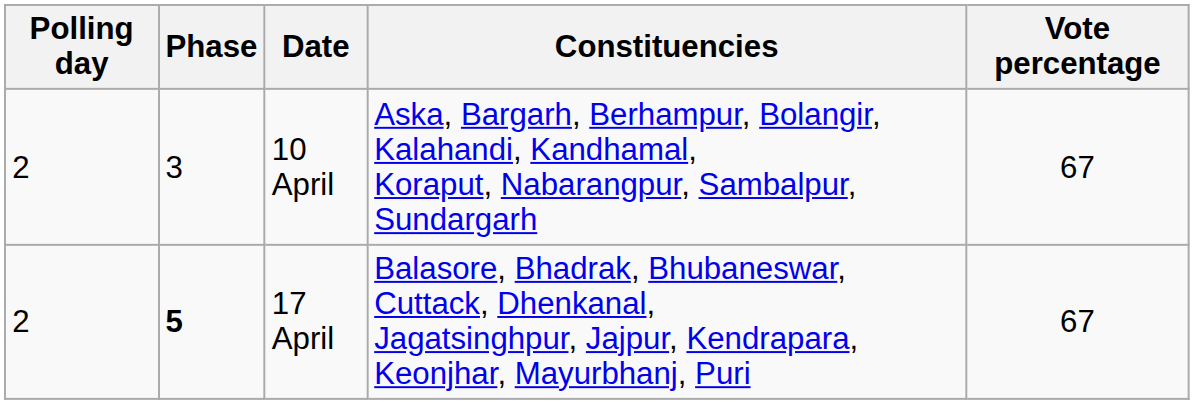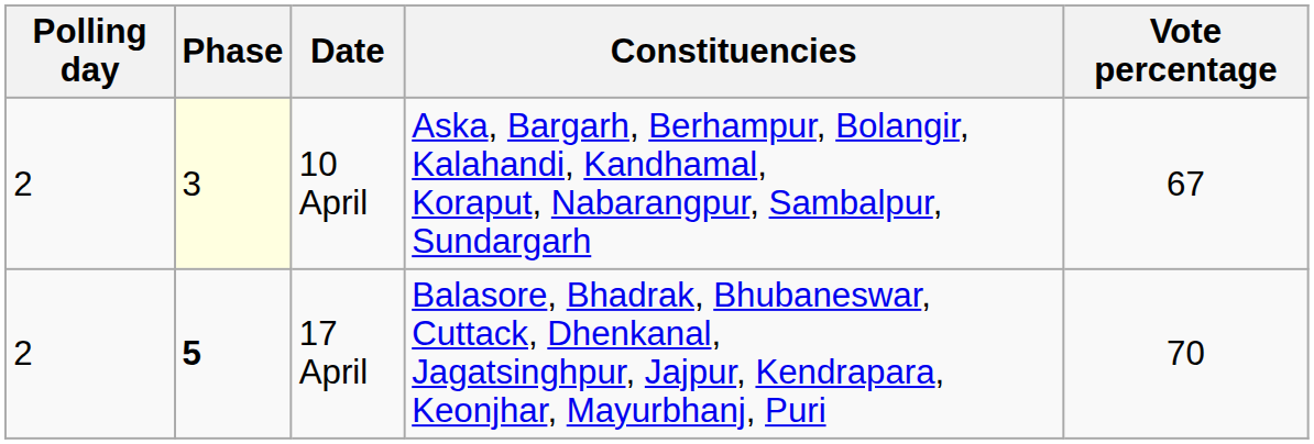 <table class="wikitable sortable">
 <tr>
 <th>Polling day</th>
 <th>Phase</th>
 <th>Date</th>
 <th>Constituencies</th>
 <th>Vote percentage</th>
 </tr>
 <tr>
 <td>2</td>
-<td>3</td>
+<td style="background: lightyellow;">3</td>
 <td>10 April</td>
 <td><a href='#'>Aska</a>, <a href='#'>Bargarh</a>, <a href='#'>Berhampur</a>, <a href='#'>Bolangir</a>, <a href='#'>Kalahandi</a>, <a href='#'>Kandhamal</a>,<br> <a href='#'>Koraput</a>, <a href='#'>Nabarangpur</a>, <a href='#'>Sambalpur</a>, <a href='#'>Sundargarh</a></td>
 <td style="text-align:center;">67</td>
 </tr>
 <tr>
 <td>2</td>
 <td><strong>5</strong></td>
 <td>17 April</td>
 <td><a href='#'>Balasore</a>, <a href='#'>Bhadrak</a>, <a href='#'>Bhubaneswar</a>, <a href='#'>Cuttack</a>, <a href='#'>Dhenkanal</a>, <br> <a href='#'>Jagatsinghpur</a>, <a href='#'>Jajpur</a>, <a href='#'>Kendrapara</a>, <a href='#'>Keonjhar</a>, <a href='#'>Mayurbhanj</a>, <a href='#'>Puri</a></td>
-<td style="text-align:center;">67</td>
+<td style="text-align:center;">70</td>
 </tr>
 </table>
